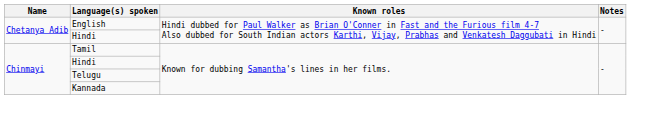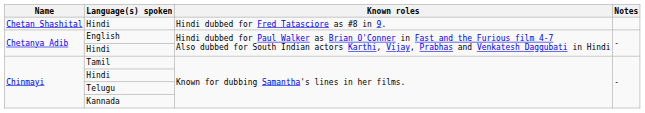 <table class="wikitable sortable">
 <tr>
 <th>Name</th>
 <th>Language(s) spoken</th>
 <th>Known roles</th>
 <th>Notes</th>
+</tr>
+<tr>
+<td><a href='#'>Chetan Shashital</a></td>
+<td>Hindi</td>
+<td>Hindi dubbed for <a href='#'>Fred Tatasciore</a> as #8 in <a href='#'>9</a>.</td>
+<td></td>
 </tr>
 <tr>
 <td rowspan="2"><a href='#'>Chetanya Adib</a></td>
 <td>English</td>
 <td rowspan="2">Hindi dubbed for <a href='#'>Paul Walker</a> as <a href='#'>Brian O'Conner</a> in <a href='#'>Fast and the Furious film 4-7</a> <br> Also dubbed for South Indian actors <a href='#'>Karthi</a>, <a href='#'>Vijay</a>, <a href='#'>Prabhas</a> and <a href='#'>Venkatesh Daggubati</a> in Hindi</td>
 <td rowspan="2">-</td>
 </tr>
 <tr>
 <td>Hindi</td>
 </tr>
 <tr>
 <td rowspan="4"><a href='#'>Chinmayi</a></td>
 <td>Tamil</td>
 <td rowspan="4">Known for dubbing <a href='#'>Samantha</a>'s lines in her films.</td>
 <td rowspan="4">-</td>
 </tr>
 <tr>
 <td>Hindi</td>
 </tr>
 <tr>
 <td>Telugu</td>
 </tr>
 <tr>
 <td>Kannada</td>
 </tr>
 </table>
